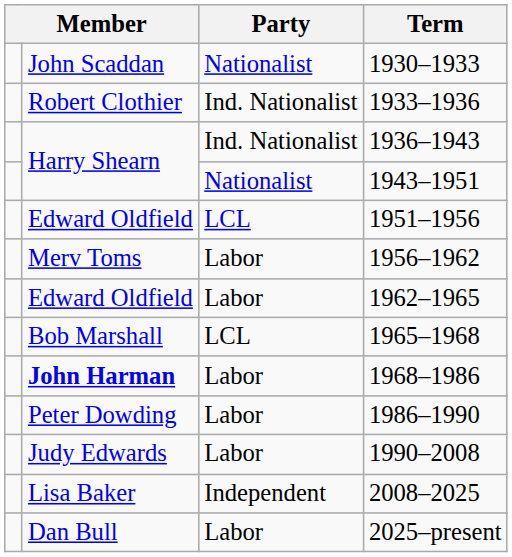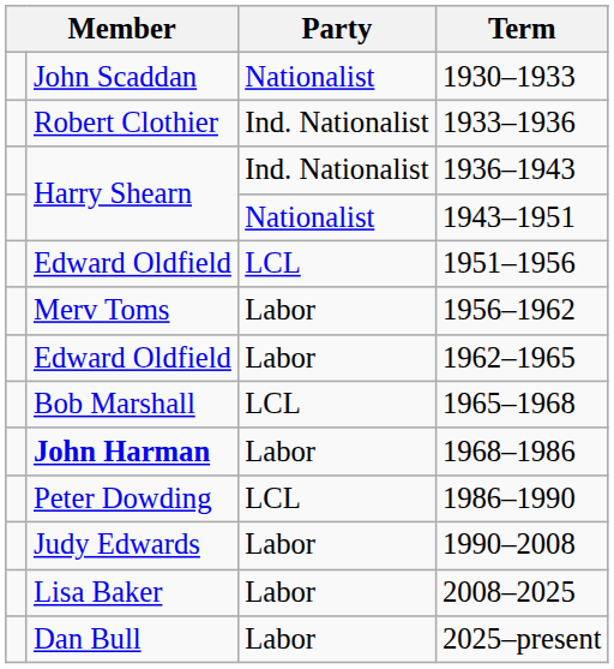 <table class="wikitable">
 <tr>
 <th colspan="2">Member</th>
 <th>Party</th>
 <th>Term</th>
 </tr>
 <tr>
 <td> </td>
 <td><a href='#'>John Scaddan</a></td>
 <td><a href='#'>Nationalist</a></td>
 <td>1930–1933</td>
 </tr>
 <tr>
 <td> </td>
 <td><a href='#'>Robert Clothier</a></td>
 <td>Ind. Nationalist</td>
 <td>1933–1936</td>
 </tr>
 <tr>
 <td> </td>
 <td rowspan="2"><a href='#'>Harry Shearn</a></td>
 <td>Ind. Nationalist</td>
 <td>1936–1943</td>
 </tr>
 <tr>
 <td> </td>
 <td><a href='#'>Nationalist</a></td>
 <td>1943–1951</td>
 </tr>
 <tr>
 <td> </td>
 <td><a href='#'>Edward Oldfield</a></td>
 <td><a href='#'>LCL</a></td>
 <td>1951–1956</td>
 </tr>
 <tr>
 <td> </td>
 <td><a href='#'>Merv Toms</a></td>
 <td>Labor</td>
 <td>1956–1962</td>
 </tr>
 <tr>
 <td> </td>
 <td><a href='#'>Edward Oldfield</a></td>
 <td>Labor</td>
 <td>1962–1965</td>
 </tr>
 <tr>
 <td> </td>
 <td><a href='#'>Bob Marshall</a></td>
 <td>LCL</td>
 <td>1965–1968</td>
 </tr>
 <tr>
 <td> </td>
 <td><strong><a href='#'>John Harman</a></strong></td>
 <td>Labor</td>
 <td>1968–1986</td>
 </tr>
 <tr>
 <td> </td>
 <td><a href='#'>Peter Dowding</a></td>
-<td>Labor</td>
+<td>LCL</td>
 <td>1986–1990</td>
 </tr>
 <tr>
 <td> </td>
 <td><a href='#'>Judy Edwards</a></td>
 <td>Labor</td>
 <td>1990–2008</td>
 </tr>
 <tr>
 <td> </td>
 <td><a href='#'>Lisa Baker</a></td>
-<td>Independent</td>
+<td>Labor</td>
 <td>2008–2025</td>
 </tr>
 <tr>
 <td> </td>
 <td><a href='#'>Dan Bull</a></td>
 <td>Labor</td>
 <td>2025–present</td>
 </tr>
 </table>
